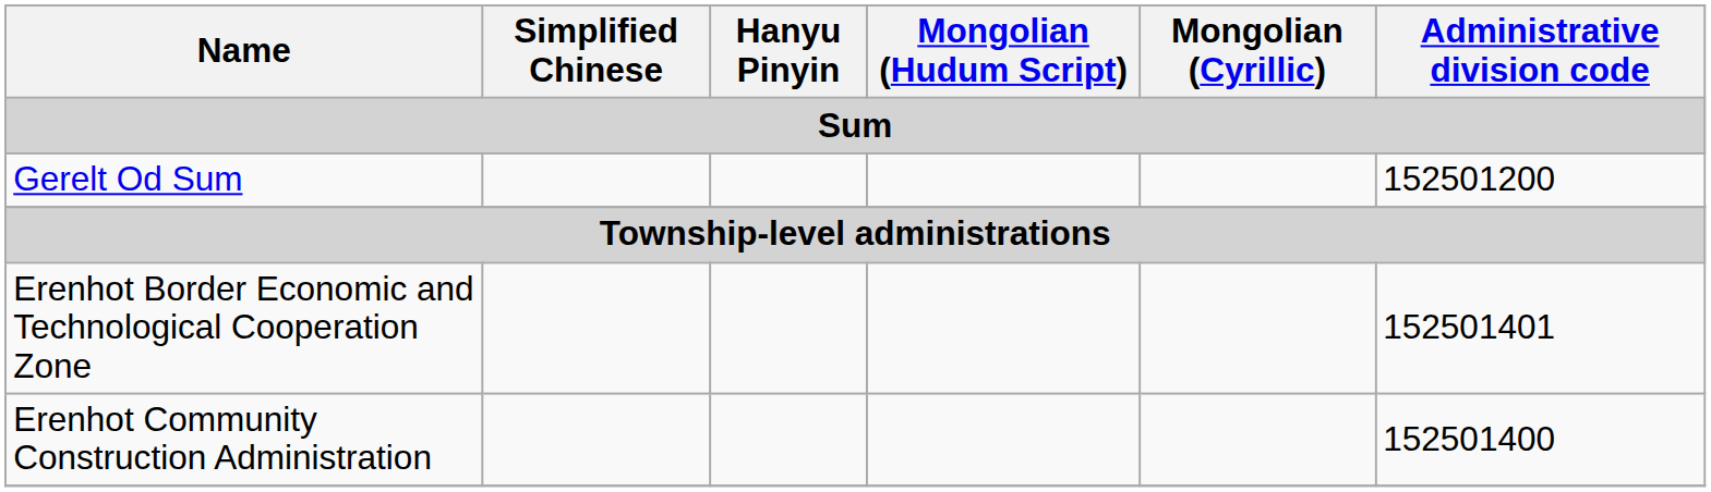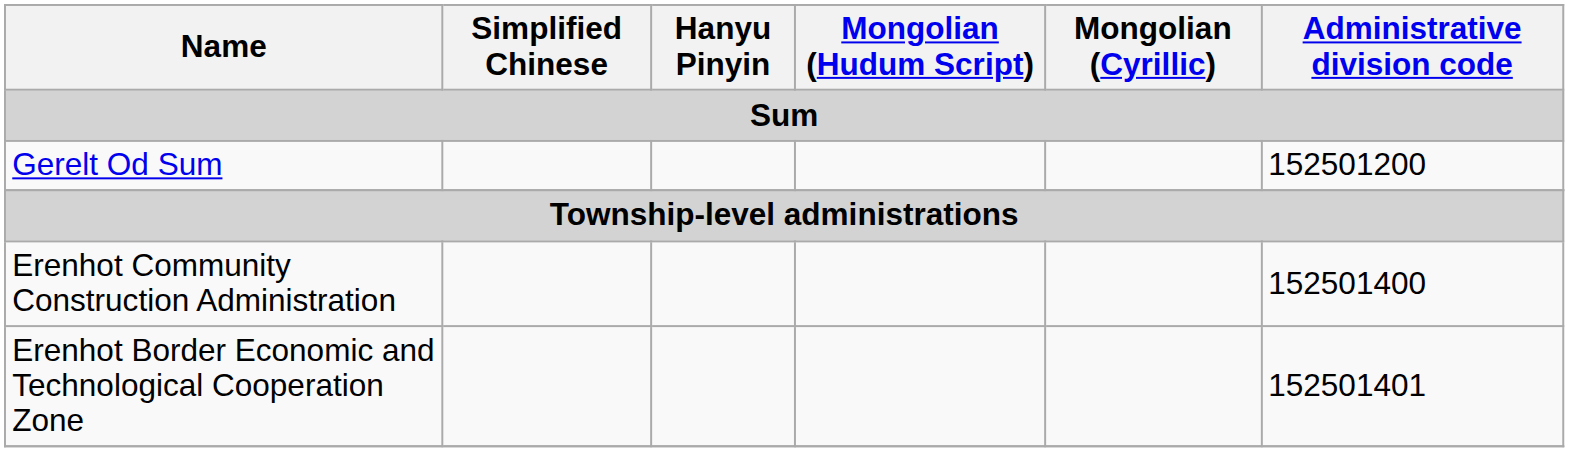 <table class="wikitable" align="center" style="width:50%; border="1">
 <tr>
 <th>Name</th>
 <th>Simplified Chinese</th>
 <th>Hanyu Pinyin</th>
 <th><a href='#'>Mongolian</a> (<a href='#'>Hudum Script</a>)</th>
 <th>Mongolian (<a href='#'>Cyrillic</a>)</th>
 <th><a href='#'>Administrative division code</a></th>
 </tr>
 <tr>
 <td colspan="6"  style="text-align:center; background:#d3d3d3;"><strong>Sum</strong></td>
 </tr>
 <tr --------->
 <td><a href='#'>Gerelt Od Sum</a></td>
 <td></td>
 <td></td>
 <td></td>
 <td></td>
 <td>152501200</td>
 </tr>
 <tr>
 </tr>
 <tr>
 <td colspan="6"  style="text-align:center; background:#d3d3d3;"><strong>Township-level administrations</strong></td>
 </tr>
-<tr>
-<td>Erenhot Border Economic and Technological Cooperation Zone</td>
-<td></td>
-<td></td>
-<td></td>
-<td></td>
-<td>152501401</td>
-</tr>
 <tr --------->
 <td>Erenhot Community Construction Administration</td>
 <td></td>
 <td></td>
 <td></td>
 <td></td>
 <td>152501400</td>
 </tr>
 <tr>
+<td>Erenhot Border Economic and Technological Cooperation Zone</td>
+<td></td>
+<td></td>
+<td></td>
+<td></td>
+<td>152501401</td>
+</tr>
+<tr>
 </tr>
 </table>
